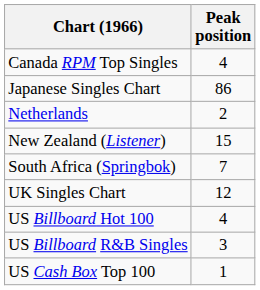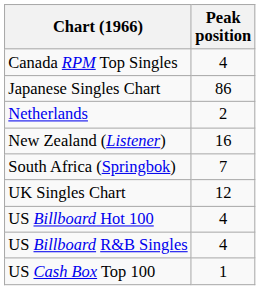 <table class="wikitable sortable">
 <tr>
 <th>Chart (1966)</th>
 <th>Peak<br>position</th>
 </tr>
 <tr>
 <td>Canada <em><a href='#'>RPM</a></em> Top Singles</td>
 <td style="text-align:center;">4</td>
 </tr>
 <tr>
 <td>Japanese Singles Chart</td>
 <td style="text-align:center;">86</td>
 </tr>
 <tr>
 <td><a href='#'>Netherlands</a></td>
 <td style="text-align:center;">2</td>
 </tr>
 <tr>
 <td>New Zealand (<em><a href='#'>Listener</a></em>)</td>
-<td style="text-align:center;">15</td>
+<td style="text-align:center;">16</td>
 </tr>
 <tr>
 <td>South Africa (<a href='#'>Springbok</a>)</td>
 <td align="center">7</td>
 </tr>
 <tr>
 <td>UK Singles Chart</td>
 <td style="text-align:center;">12</td>
 </tr>
 <tr>
 <td>US <a href='#'><em>Billboard</em> Hot 100</a></td>
 <td style="text-align:center;">4</td>
 </tr>
 <tr>
 <td>US <em><a href='#'>Billboard</a></em> <a href='#'>R&B Singles</a></td>
-<td style="text-align:center;">3</td>
+<td style="text-align:center;">4</td>
 </tr>
 <tr>
 <td>US <a href='#'><em>Cash Box</em></a> Top 100</td>
 <td style="text-align:center;">1</td>
 </tr>
 </table>
